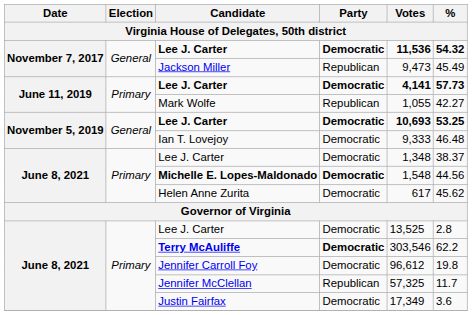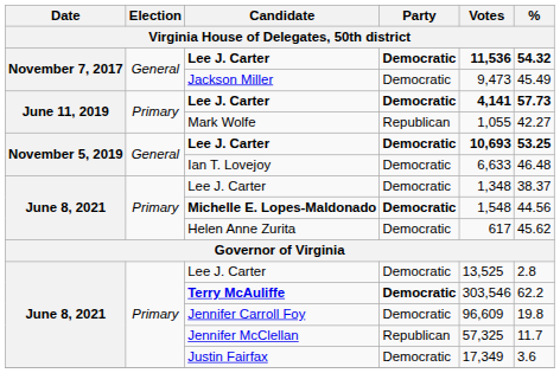 <table class="wikitable">
 <tr>
 <th>Date</th>
 <th>Election</th>
 <th>Candidate</th>
 <th>Party</th>
 <th>Votes</th>
 <th>%</th>
 </tr>
 <tr>
 <th colspan="6">Virginia House of Delegates, 50th district</th>
 </tr>
 <tr>
 <th rowspan="2">November 7, 2017</th>
 <td rowspan="2" align="center"><em>General</em></td>
 <td><strong>Lee J. Carter</strong></td>
 <td><strong>Democratic</strong></td>
 <td align="right"><strong>11,536</strong></td>
 <td align="right"><strong>54.32</strong></td>
 </tr>
 <tr>
 <td><a href='#'>Jackson Miller</a></td>
-<td>Republican</td>
+<td>Democratic</td>
 <td align="right">9,473</td>
 <td align="right">45.49</td>
 </tr>
 <tr>
 <th rowspan="2">June 11, 2019</th>
 <td rowspan="2" align="center"><em>Primary</em></td>
 <td><strong>Lee J. Carter</strong></td>
 <td><strong>Democratic</strong></td>
 <td align="right"><strong>4,141</strong></td>
 <td align="right"><strong>57.73</strong></td>
 </tr>
 <tr>
 <td>Mark Wolfe</td>
 <td>Republican</td>
 <td align="right">1,055</td>
 <td align="right">42.27</td>
 </tr>
 <tr>
 <th rowspan="2">November 5, 2019</th>
 <td rowspan="2" align="center"><em>General</em></td>
 <td><strong>Lee J. Carter</strong></td>
 <td><strong>Democratic</strong></td>
 <td align="right"><strong>10,693</strong></td>
 <td align="right"><strong>53.25</strong></td>
 </tr>
 <tr>
 <td>Ian T. Lovejoy</td>
 <td>Democratic</td>
-<td align="right">9,333</td>
+<td align="right">6,633</td>
 <td align="right">46.48</td>
 </tr>
 <tr>
 <th rowspan="3">June 8, 2021</th>
 <td rowspan="3" align="center"><em>Primary</em></td>
 <td>Lee J. Carter</td>
 <td>Democratic</td>
 <td align="right">1,348</td>
 <td align="right">38.37</td>
 </tr>
 <tr>
 <td><strong>Michelle E. Lopes-Maldonado</strong></td>
 <td><strong>Democratic</strong></td>
 <td align="right">1,548</td>
 <td align="right">44.56</td>
 </tr>
 <tr>
 <td>Helen Anne Zurita</td>
 <td>Democratic</td>
 <td align="right">617</td>
 <td align="right">45.62</td>
 </tr>
 <tr>
 <th colspan="6">Governor of Virginia</th>
 </tr>
 <tr>
 <th rowspan="5">June 8, 2021</th>
 <td rowspan="5" align="center"><em>Primary</em></td>
 <td>Lee J. Carter</td>
 <td>Democratic</td>
 <td>13,525</td>
 <td>2.8</td>
 </tr>
 <tr>
 <td><strong><a href='#'>Terry McAuliffe</a></strong></td>
 <td><strong>Democratic</strong></td>
 <td>303,546</td>
 <td>62.2</td>
 </tr>
 <tr>
 <td><a href='#'>Jennifer Carroll Foy</a></td>
 <td>Democratic</td>
-<td>96,612</td>
+<td>96,609</td>
 <td>19.8</td>
 </tr>
 <tr>
 <td><a href='#'>Jennifer McClellan</a></td>
 <td>Republican</td>
 <td>57,325</td>
 <td>11.7</td>
 </tr>
 <tr>
 <td><a href='#'>Justin Fairfax</a></td>
 <td>Democratic</td>
 <td>17,349</td>
 <td>3.6</td>
 </tr>
 <tr>
 </tr>
 </table>
